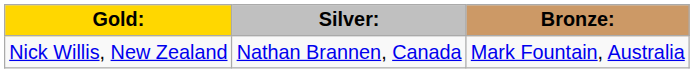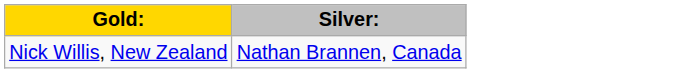 <table class="wikitable">
 <tr>
 <td style="text-align:center;background-color:gold;"><strong>Gold:</strong></td>
 <td style="text-align:center;background-color:silver;"><strong>Silver:</strong></td>
-<td style="text-align:center;background-color:#CC9966;"><strong>Bronze:</strong></td>
 </tr>
 <tr>
 <td> <a href='#'>Nick Willis</a>, <a href='#'>New Zealand</a></td>
 <td> <a href='#'>Nathan Brannen</a>, <a href='#'>Canada</a></td>
-<td> <a href='#'>Mark Fountain</a>, <a href='#'>Australia</a></td>
 </tr>
 </table>
